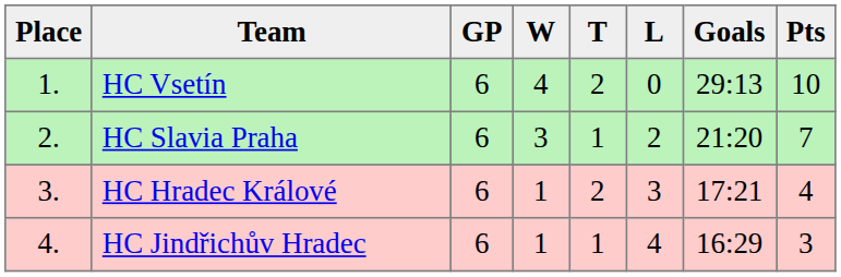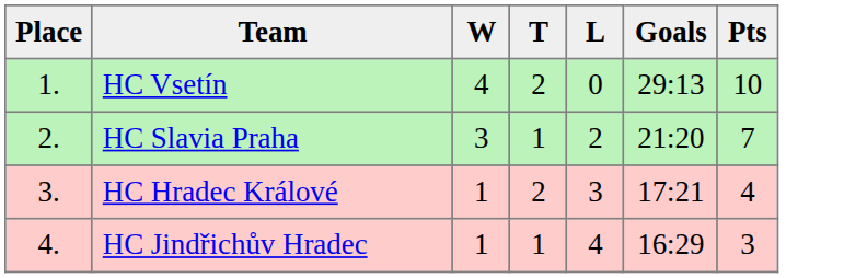 <table style=border-collapse:collapse border=1 cellspacing=0 cellpadding=5>
 <tr align=center bgcolor=#efefef>
 <th width="20">Place</th>
 <th width="185">Team</th>
-<th width="20">GP</th>
 <th width="20">W</th>
 <th width="20">T</th>
 <th width="20">L</th>
 <th width="40">Goals</th>
 <th width="20">Pts</th>
 </tr>
 <tr style="text-align:center;background:#BBF3BB">
 <td>1.</td>
 <td align="left"><a href='#'>HC Vsetín</a></td>
-<td>6</td>
 <td>4</td>
 <td>2</td>
 <td>0</td>
 <td>29:13</td>
 <td>10</td>
 </tr>
 <tr style="text-align:center;background:#BBF3BB">
 <td>2.</td>
 <td align="left"><a href='#'>HC Slavia Praha</a></td>
-<td>6</td>
 <td>3</td>
 <td>1</td>
 <td>2</td>
 <td>21:20</td>
 <td>7</td>
 </tr>
 <tr style="text-align:center;background:#FFCCCC">
 <td>3.</td>
 <td align="left"><a href='#'>HC Hradec Králové</a></td>
-<td>6</td>
 <td>1</td>
 <td>2</td>
 <td>3</td>
 <td>17:21</td>
 <td>4</td>
 </tr>
 <tr style="text-align:center;background:#FFCCCC">
 <td>4.</td>
 <td align="left"><a href='#'>HC Jindřichův Hradec</a></td>
-<td>6</td>
 <td>1</td>
 <td>1</td>
 <td>4</td>
 <td>16:29</td>
 <td>3</td>
 </tr>
 </table>
